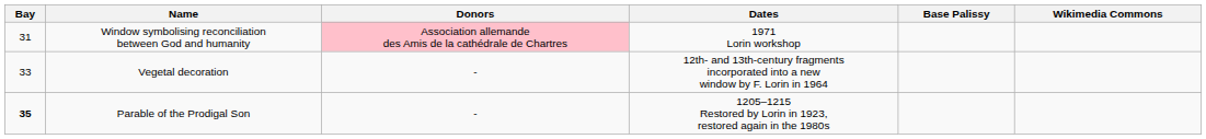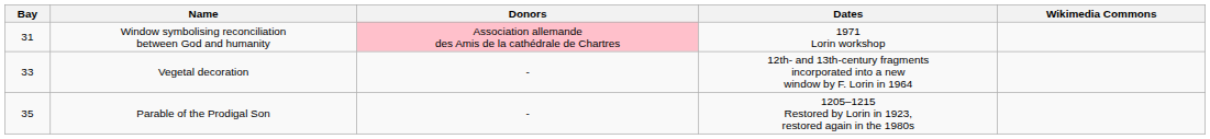 <table class="wikitable" style="width:100%;text-align:center;font-size:90%;">
 <tr>
 <th>Bay</th>
 <th>Name</th>
 <th>Donors</th>
 <th>Dates</th>
-<th>Base Palissy</th>
 <th>Wikimedia Commons</th>
 </tr>
 <tr>
 <td>31</td>
 <td>Window symbolising reconciliation<br>between God and humanity</td>
 <td style="background: pink;">Association allemande<br>des Amis de la cathédrale de Chartres</td>
 <td>1971<br>Lorin workshop</td>
 <td></td>
-<td></td>
 </tr>
 <tr>
 <td>33</td>
 <td>Vegetal decoration</td>
 <td>-</td>
 <td>12th- and 13th-century fragments<br>incorporated into a new <br>window by F. Lorin in 1964</td>
 <td></td>
-<td></td>
 </tr>
 <tr>
-<td><strong>35</strong></td>
+<td>35</td>
 <td>Parable of the Prodigal Son</td>
 <td>-</td>
 <td>1205–1215<br>Restored by Lorin in 1923, <br>restored again in the 1980s</td>
 <td></td>
-<td></td>
 </tr>
 </table>
